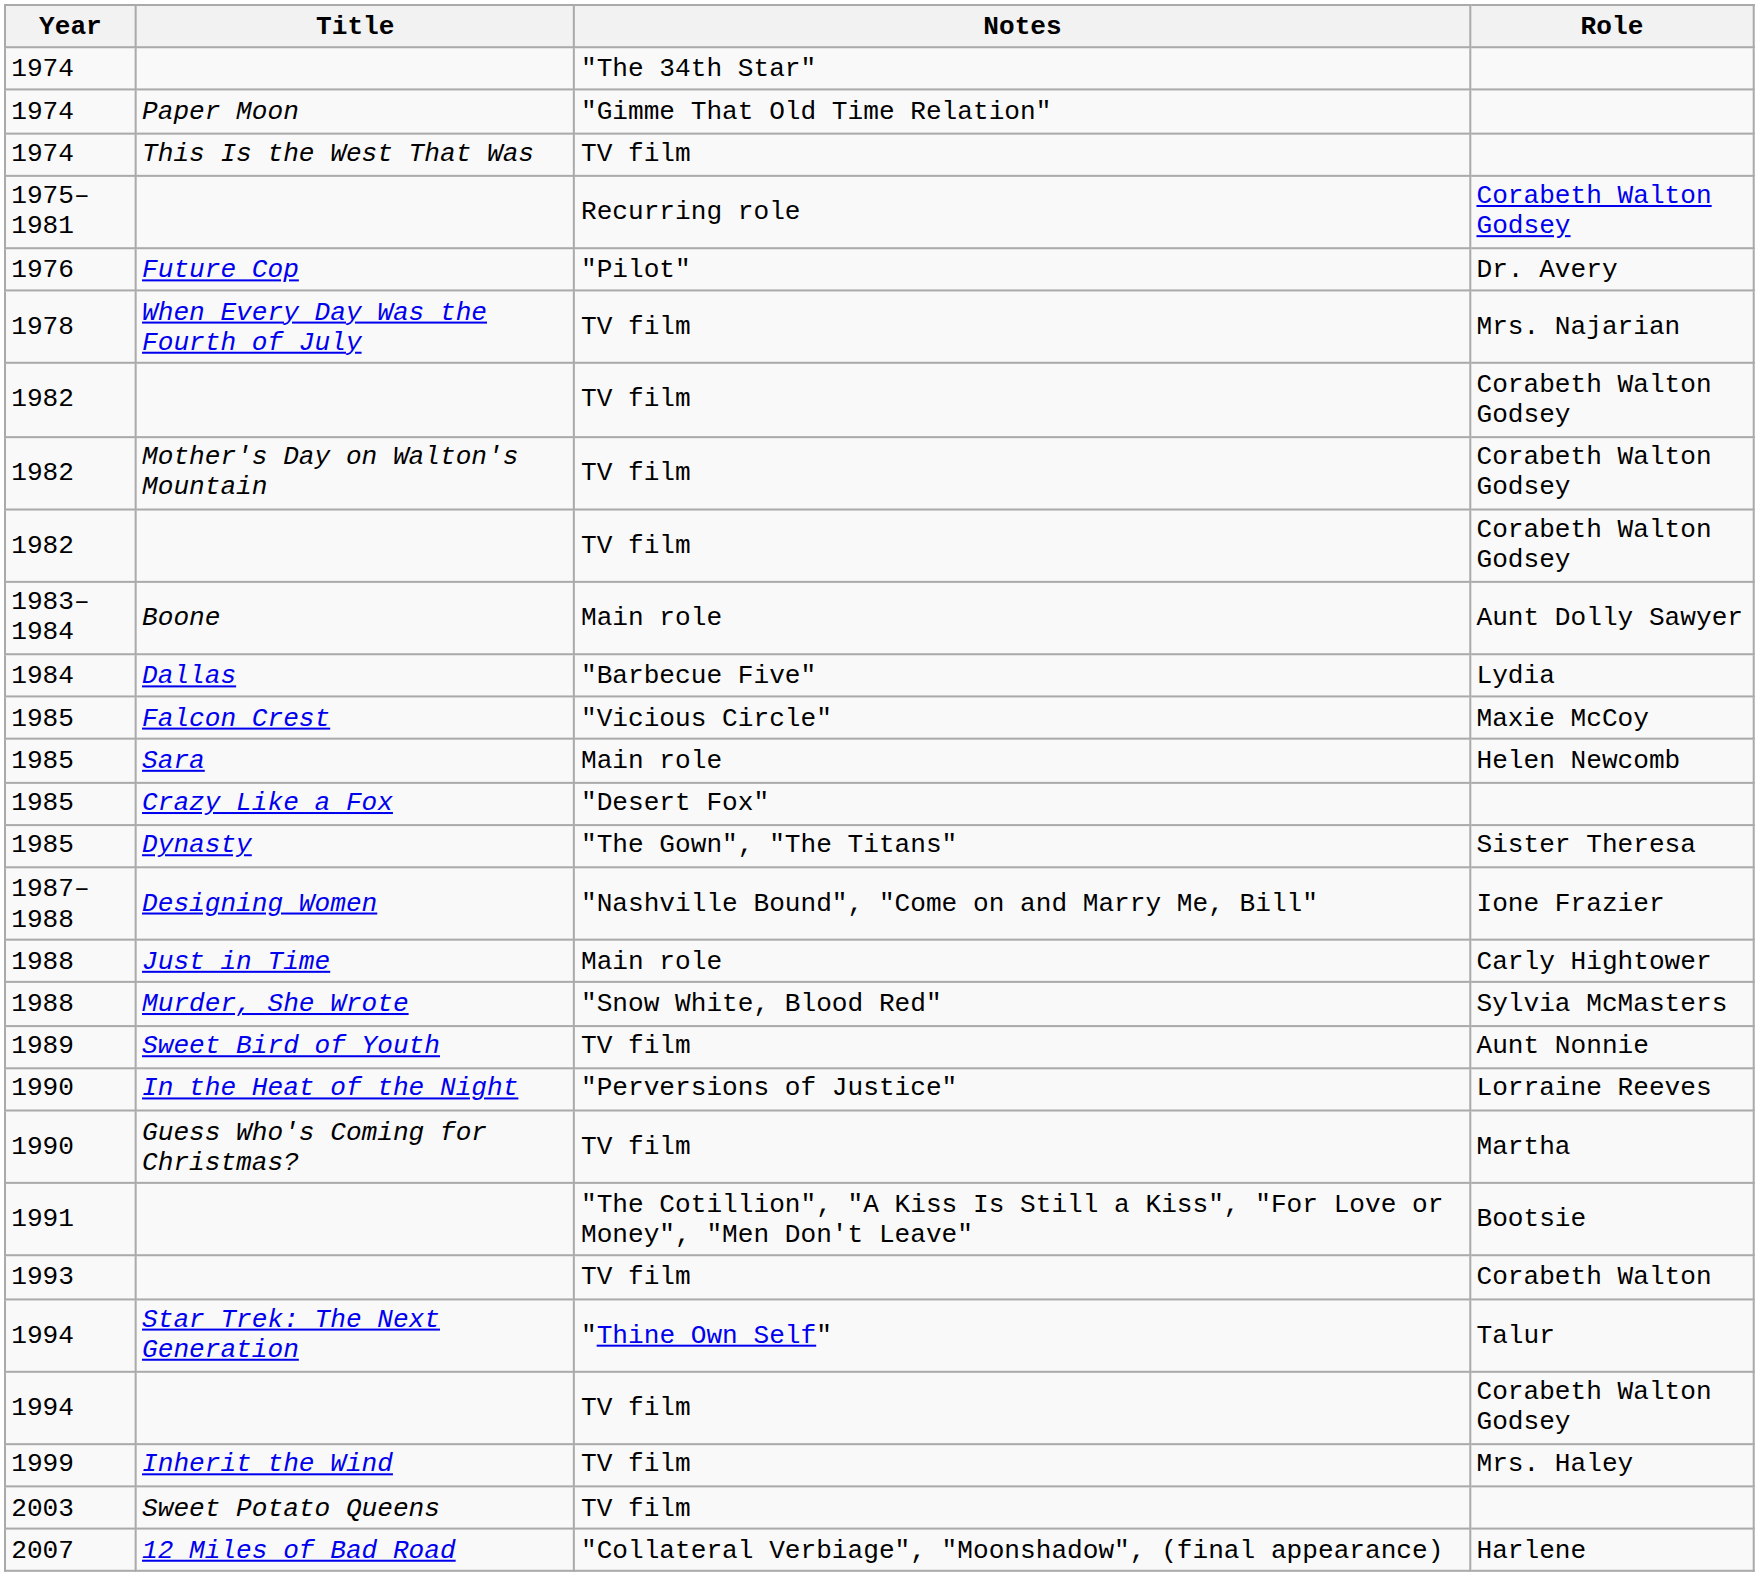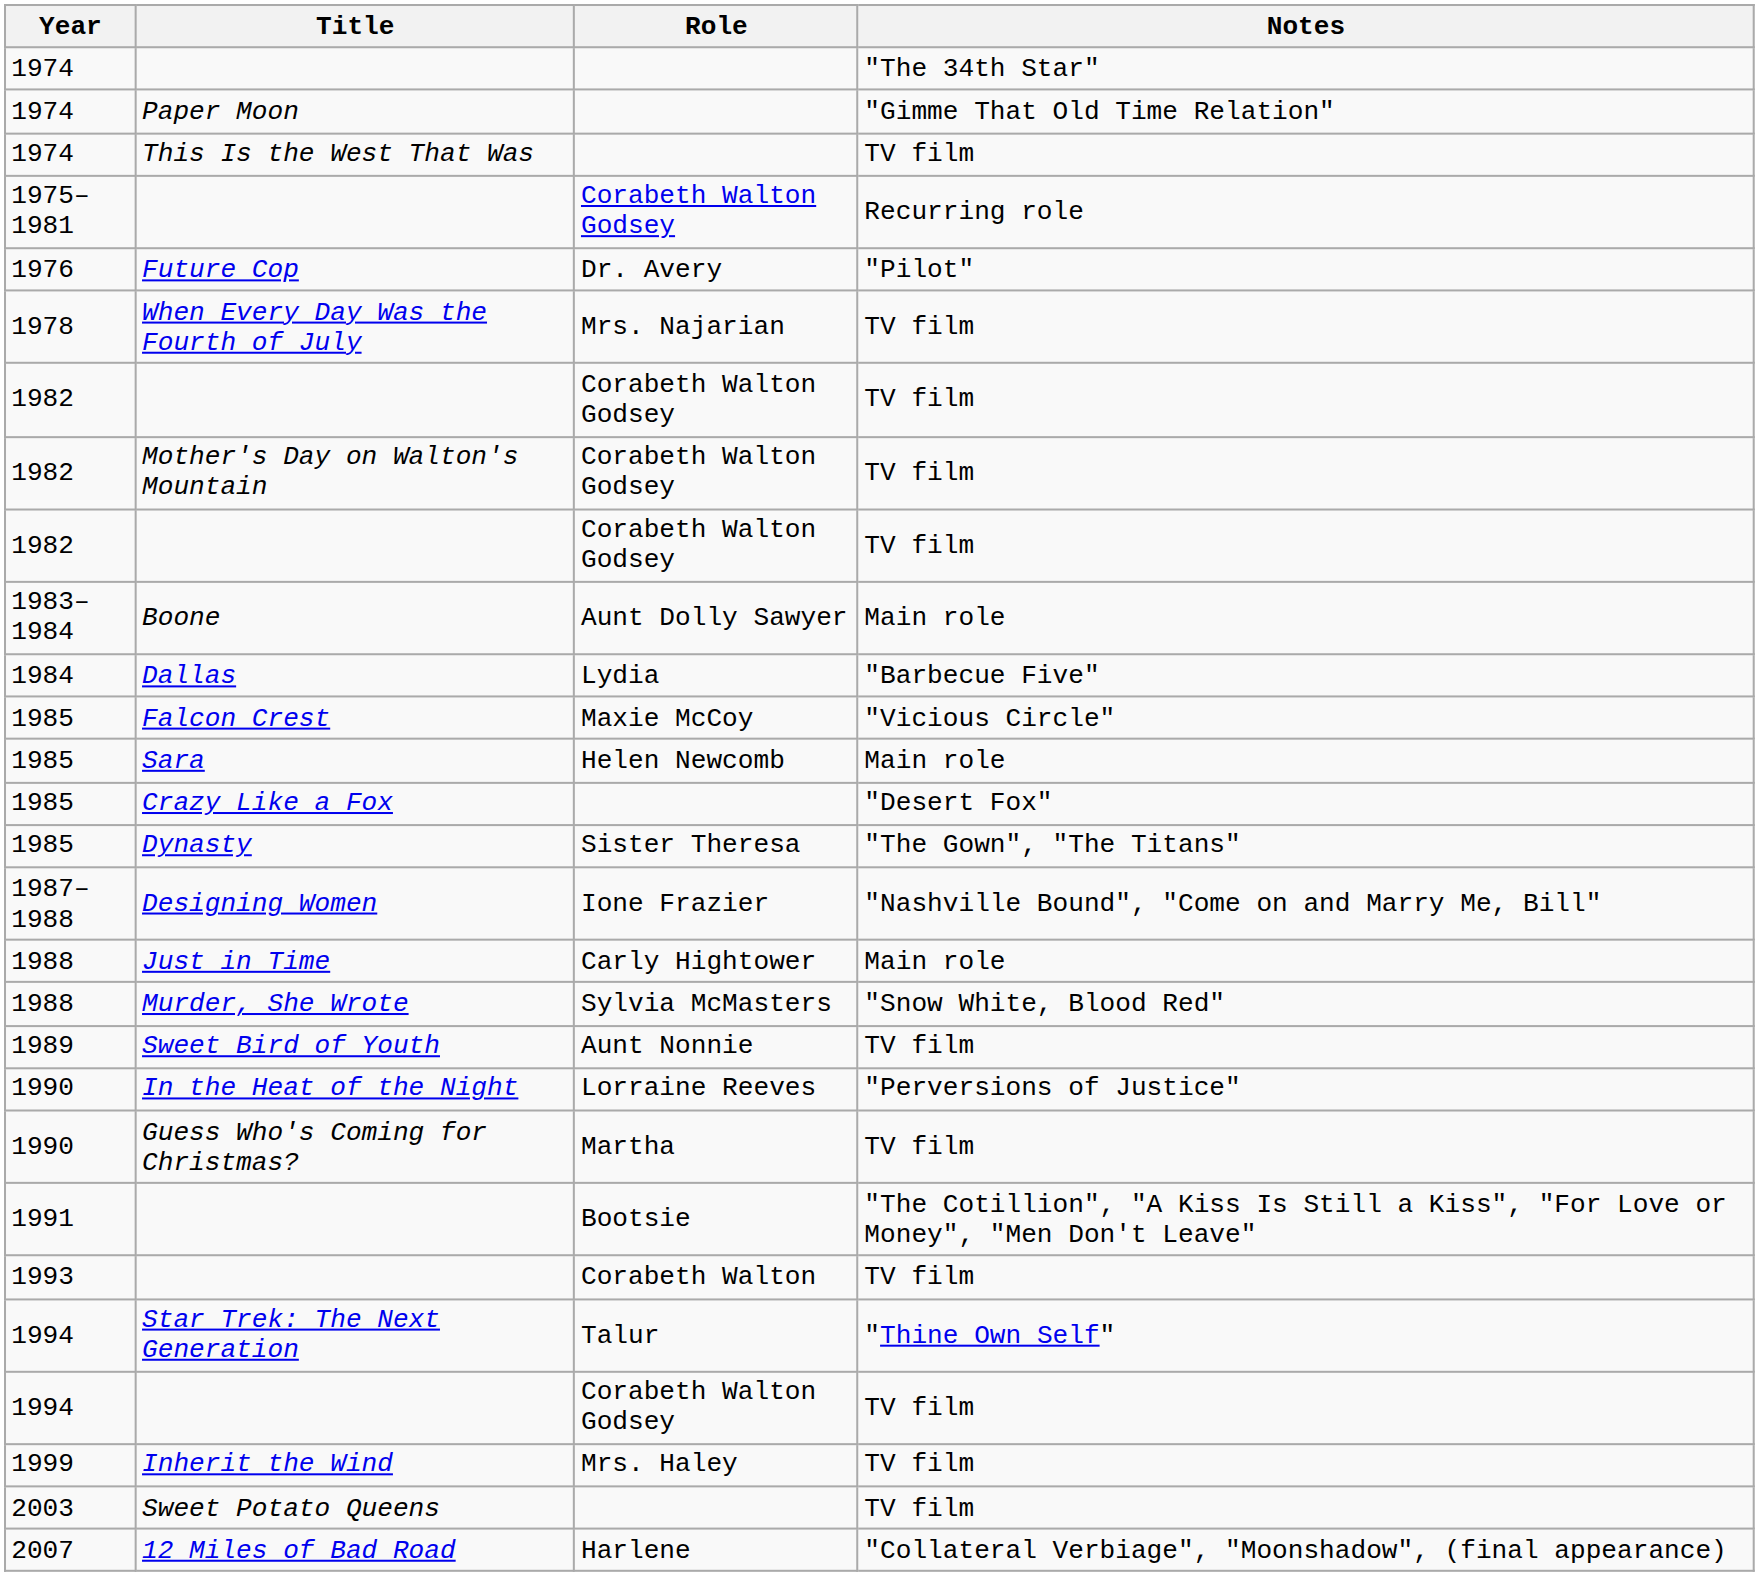 <table class="wikitable sortable">
 <tr>
 <th>Year</th>
 <th>Title</th>
+<th>Role</th>
 <th class="unsortable">Notes</th>
-<th>Role</th>
 </tr>
 <tr>
 <td>1974</td>
 <td><em></em></td>
+<td></td>
 <td>"The 34th Star"</td>
-<td></td>
 </tr>
 <tr>
 <td>1974</td>
 <td><em>Paper Moon</em></td>
+<td></td>
 <td>"Gimme That Old Time Relation"</td>
-<td></td>
 </tr>
 <tr>
 <td>1974</td>
 <td><em>This Is the West That Was</em></td>
+<td></td>
 <td>TV film</td>
-<td></td>
 </tr>
 <tr>
 <td>1975–1981</td>
 <td><em></em></td>
+<td><a href='#'>Corabeth Walton Godsey</a></td>
 <td>Recurring role</td>
-<td><a href='#'>Corabeth Walton Godsey</a></td>
 </tr>
 <tr>
 <td>1976</td>
 <td><em><a href='#'>Future Cop</a></em></td>
+<td>Dr. Avery</td>
 <td>"Pilot"</td>
-<td>Dr. Avery</td>
 </tr>
 <tr>
 <td>1978</td>
 <td><em><a href='#'>When Every Day Was the Fourth of July</a></em></td>
+<td>Mrs. Najarian</td>
 <td>TV film</td>
-<td>Mrs. Najarian</td>
 </tr>
 <tr>
 <td>1982</td>
 <td><em></em></td>
+<td>Corabeth Walton Godsey</td>
 <td>TV film</td>
-<td>Corabeth Walton Godsey</td>
 </tr>
 <tr>
 <td>1982</td>
 <td><em>Mother's Day on Walton's Mountain</em></td>
+<td>Corabeth Walton Godsey</td>
 <td>TV film</td>
-<td>Corabeth Walton Godsey</td>
 </tr>
 <tr>
 <td>1982</td>
 <td><em></em></td>
+<td>Corabeth Walton Godsey</td>
 <td>TV film</td>
-<td>Corabeth Walton Godsey</td>
 </tr>
 <tr>
 <td>1983–1984</td>
 <td><em>Boone</em></td>
+<td>Aunt Dolly Sawyer</td>
 <td>Main role</td>
-<td>Aunt Dolly Sawyer</td>
 </tr>
 <tr>
 <td>1984</td>
 <td><em><a href='#'>Dallas</a></em></td>
+<td>Lydia</td>
 <td>"Barbecue Five"</td>
-<td>Lydia</td>
 </tr>
 <tr>
 <td>1985</td>
 <td><em><a href='#'>Falcon Crest</a></em></td>
+<td>Maxie McCoy</td>
 <td>"Vicious Circle"</td>
-<td>Maxie McCoy</td>
 </tr>
 <tr>
 <td>1985</td>
 <td><em><a href='#'>Sara</a></em></td>
+<td>Helen Newcomb</td>
 <td>Main role</td>
-<td>Helen Newcomb</td>
 </tr>
 <tr>
 <td>1985</td>
 <td><em><a href='#'>Crazy Like a Fox</a></em></td>
+<td></td>
 <td>"Desert Fox"</td>
-<td></td>
 </tr>
 <tr>
 <td>1985</td>
 <td><em><a href='#'>Dynasty</a></em></td>
+<td>Sister Theresa</td>
 <td>"The Gown", "The Titans"</td>
-<td>Sister Theresa</td>
 </tr>
 <tr>
 <td>1987–1988</td>
 <td><em><a href='#'>Designing Women</a></em></td>
+<td>Ione Frazier</td>
 <td>"Nashville Bound", "Come on and Marry Me, Bill"</td>
-<td>Ione Frazier</td>
 </tr>
 <tr>
 <td>1988</td>
 <td><em><a href='#'>Just in Time</a></em></td>
+<td>Carly Hightower</td>
 <td>Main role</td>
-<td>Carly Hightower</td>
 </tr>
 <tr>
 <td>1988</td>
 <td><em><a href='#'>Murder, She Wrote</a></em></td>
+<td>Sylvia McMasters</td>
 <td>"Snow White, Blood Red"</td>
-<td>Sylvia McMasters</td>
 </tr>
 <tr>
 <td>1989</td>
 <td><em><a href='#'>Sweet Bird of Youth</a></em></td>
+<td>Aunt Nonnie</td>
 <td>TV film</td>
-<td>Aunt Nonnie</td>
 </tr>
 <tr>
 <td>1990</td>
 <td><em><a href='#'>In the Heat of the Night</a></em></td>
+<td>Lorraine Reeves</td>
 <td>"Perversions of Justice"</td>
-<td>Lorraine Reeves</td>
 </tr>
 <tr>
 <td>1990</td>
 <td><em>Guess Who's Coming for Christmas?</em></td>
+<td>Martha</td>
 <td>TV film</td>
-<td>Martha</td>
 </tr>
 <tr>
 <td>1991</td>
 <td><em></em></td>
+<td>Bootsie</td>
 <td>"The Cotillion", "A Kiss Is Still a Kiss", "For Love or Money", "Men Don't Leave"</td>
-<td>Bootsie</td>
 </tr>
 <tr>
 <td>1993</td>
 <td><em></em></td>
+<td>Corabeth Walton</td>
 <td>TV film</td>
-<td>Corabeth Walton</td>
 </tr>
 <tr>
 <td>1994</td>
 <td><em><a href='#'>Star Trek: The Next Generation</a></em></td>
+<td>Talur</td>
 <td>"<a href='#'>Thine Own Self</a>"</td>
-<td>Talur</td>
 </tr>
 <tr>
 <td>1994</td>
 <td><em></em></td>
+<td>Corabeth Walton Godsey</td>
 <td>TV film</td>
-<td>Corabeth Walton Godsey</td>
 </tr>
 <tr>
 <td>1999</td>
 <td><em><a href='#'>Inherit the Wind</a></em></td>
+<td>Mrs. Haley</td>
 <td>TV film</td>
-<td>Mrs. Haley</td>
 </tr>
 <tr>
 <td>2003</td>
 <td><em>Sweet Potato Queens</em></td>
+<td></td>
 <td>TV film</td>
-<td></td>
 </tr>
 <tr>
 <td>2007</td>
 <td><em><a href='#'>12 Miles of Bad Road</a></em></td>
+<td>Harlene</td>
 <td>"Collateral Verbiage", "Moonshadow", (final appearance)</td>
-<td>Harlene</td>
 </tr>
 </table>
